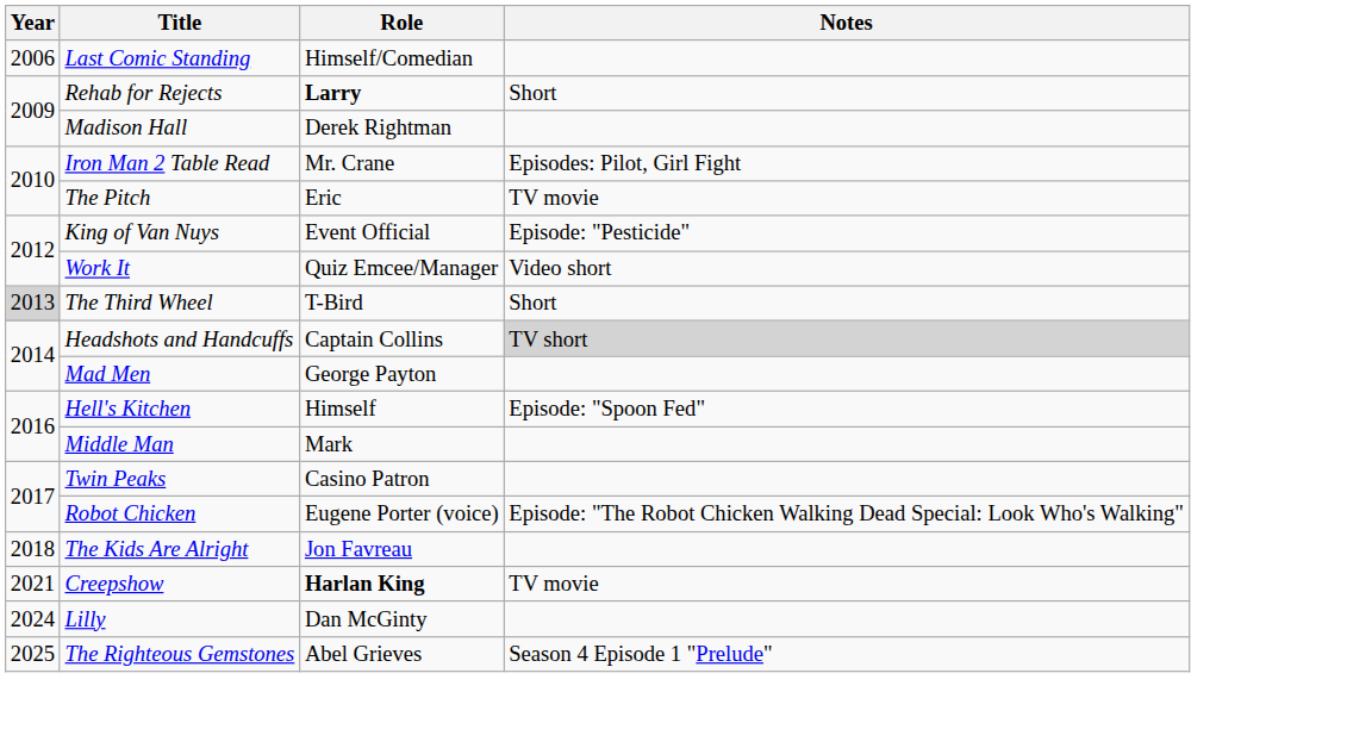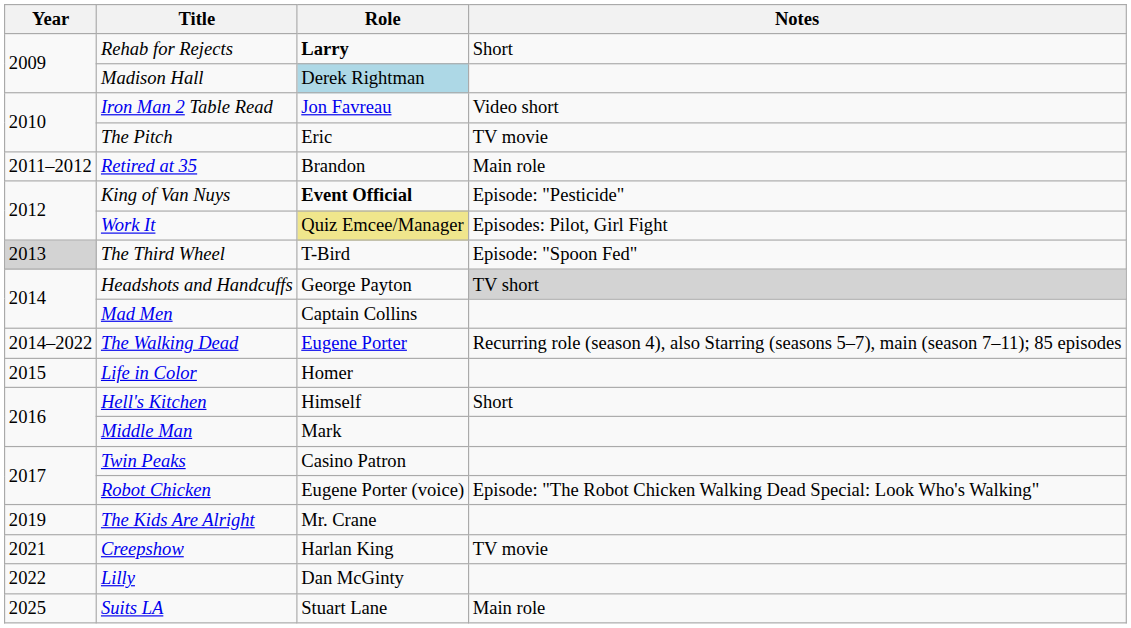 <table class="wikitable sortable">
 <tr>
 <th>Year</th>
 <th>Title</th>
 <th>Role</th>
 <th>Notes</th>
-</tr>
-<tr>
-<td>2006</td>
-<td><em><a href='#'>Last Comic Standing</a></em></td>
-<td>Himself/Comedian</td>
-<td></td>
 </tr>
 <tr>
 <td rowspan="2">2009</td>
 <td><em>Rehab for Rejects</em></td>
 <td><strong>Larry</strong></td>
 <td>Short</td>
 </tr>
 <tr>
 <td><em>Madison Hall</em></td>
-<td>Derek Rightman</td>
+<td style="background: lightblue;">Derek Rightman</td>
 <td></td>
 </tr>
 <tr>
 <td rowspan="2">2010</td>
 <td><em><a href='#'>Iron Man 2</a> Table Read</em></td>
-<td>Mr. Crane</td>
-<td>Episodes: Pilot, Girl Fight</td>
+<td><a href='#'>Jon Favreau</a></td>
+<td>Video short</td>
 </tr>
 <tr>
 <td><em>The Pitch</em></td>
 <td>Eric</td>
 <td>TV movie</td>
 </tr>
 <tr>
+<td>2011–2012</td>
+<td><em><a href='#'>Retired at 35</a></em></td>
+<td>Brandon</td>
+<td>Main role</td>
+</tr>
+<tr>
 <td rowspan="2">2012</td>
 <td><em>King of Van Nuys</em></td>
-<td>Event Official</td>
+<td><strong>Event Official</strong></td>
 <td>Episode: "Pesticide"</td>
 </tr>
 <tr>
 <td><em><a href='#'>Work It</a></em></td>
-<td>Quiz Emcee/Manager</td>
-<td>Video short</td>
+<td style="background: khaki;">Quiz Emcee/Manager</td>
+<td>Episodes: Pilot, Girl Fight</td>
 </tr>
 <tr>
 <td style="background: lightgrey;">2013</td>
 <td><em>The Third Wheel</em></td>
 <td>T-Bird</td>
-<td>Short</td>
+<td>Episode: "Spoon Fed"</td>
 </tr>
 <tr>
 <td rowspan="2">2014</td>
 <td><em>Headshots and Handcuffs</em></td>
-<td>Captain Collins</td>
+<td>George Payton</td>
 <td style="background: lightgrey;">TV short</td>
 </tr>
 <tr>
 <td><em><a href='#'>Mad Men</a></em></td>
-<td>George Payton</td>
+<td>Captain Collins</td>
+<td></td>
+</tr>
+<tr>
+<td>2014–2022</td>
+<td><em><a href='#'>The Walking Dead</a></em></td>
+<td><a href='#'>Eugene Porter</a></td>
+<td>Recurring role (season 4), also Starring (seasons 5–7), main (season 7–11); 85 episodes</td>
+</tr>
+<tr>
+<td>2015</td>
+<td><em><a href='#'>Life in Color</a></em></td>
+<td>Homer</td>
 <td></td>
 </tr>
 <tr>
 <td rowspan="2">2016</td>
 <td><em><a href='#'>Hell's Kitchen</a></em></td>
 <td>Himself</td>
-<td>Episode: "Spoon Fed"</td>
+<td>Short</td>
 </tr>
 <tr>
 <td><em><a href='#'>Middle Man</a></em></td>
 <td>Mark</td>
 <td></td>
 </tr>
 <tr>
 <td rowspan="2">2017</td>
 <td><em><a href='#'>Twin Peaks</a></em></td>
 <td>Casino Patron</td>
 <td></td>
 </tr>
 <tr>
 <td><em><a href='#'>Robot Chicken</a></em></td>
 <td>Eugene Porter (voice)</td>
 <td>Episode: "The Robot Chicken Walking Dead Special: Look Who's Walking"</td>
 </tr>
 <tr>
-<td>2018</td>
+<td>2019</td>
 <td><em><a href='#'>The Kids Are Alright</a></em></td>
-<td><a href='#'>Jon Favreau</a></td>
+<td>Mr. Crane</td>
 <td></td>
 </tr>
 <tr>
 <td>2021</td>
 <td><em><a href='#'>Creepshow</a></em></td>
-<td><strong>Harlan King</strong></td>
+<td>Harlan King</td>
 <td>TV movie</td>
 </tr>
 <tr>
-<td>2024</td>
+<td>2022</td>
 <td><em><a href='#'>Lilly</a></em></td>
 <td>Dan McGinty</td>
 <td></td>
 </tr>
 <tr>
 <td>2025</td>
-<td><em><a href='#'>The Righteous Gemstones</a></em></td>
-<td>Abel Grieves</td>
-<td>Season 4 Episode 1 "<a href='#'>Prelude</a>"</td>
+<td><em><a href='#'>Suits LA</a></em></td>
+<td>Stuart Lane</td>
+<td>Main role</td>
 </tr>
 </table>
